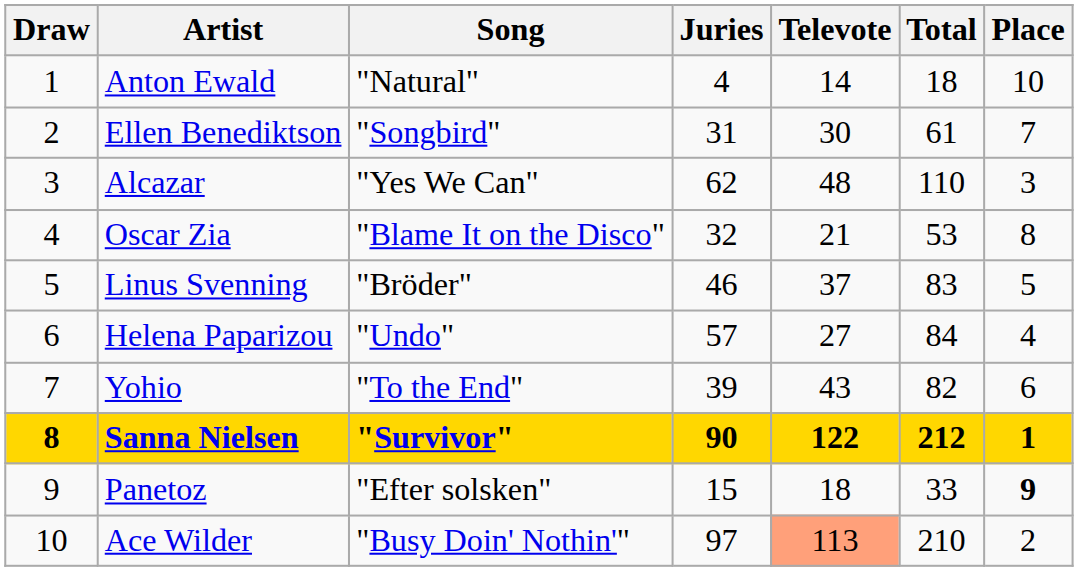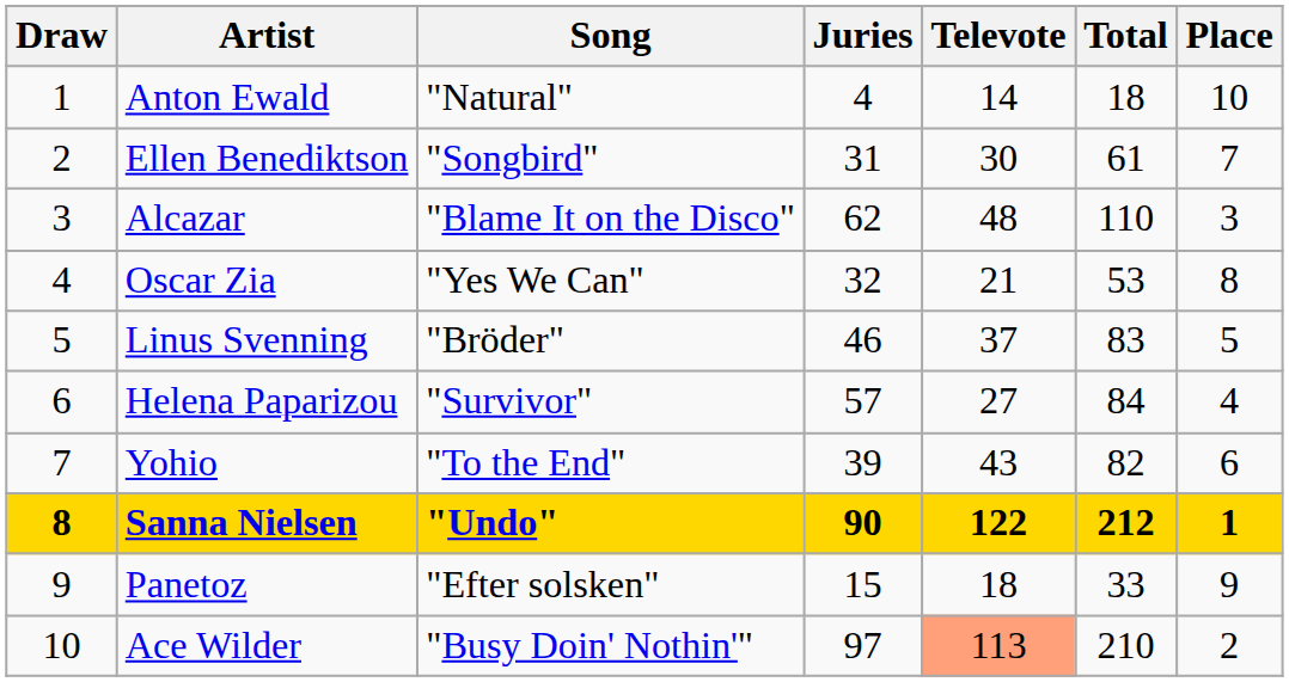 <table class="sortable wikitable" style="margin: 1em auto 1em auto; text-align:center;">
 <tr>
 <th>Draw</th>
 <th>Artist</th>
 <th>Song</th>
 <th>Juries</th>
 <th>Televote</th>
 <th>Total</th>
 <th>Place</th>
 </tr>
 <tr>
 <td>1</td>
 <td align="left"><a href='#'>Anton Ewald</a></td>
 <td align="left">"Natural"</td>
 <td>4</td>
 <td>14</td>
 <td>18</td>
 <td>10</td>
 </tr>
 <tr>
 <td>2</td>
 <td align="left"><a href='#'>Ellen Benediktson</a></td>
 <td align="left">"<a href='#'>Songbird</a>"</td>
 <td>31</td>
 <td>30</td>
 <td>61</td>
 <td>7</td>
 </tr>
 <tr>
 <td>3</td>
 <td align="left"><a href='#'>Alcazar</a></td>
-<td align="left">"Yes We Can"</td>
+<td align="left">"<a href='#'>Blame It on the Disco</a>"</td>
 <td>62</td>
 <td>48</td>
 <td>110</td>
 <td>3</td>
 </tr>
 <tr>
 <td>4</td>
 <td align="left"><a href='#'>Oscar Zia</a></td>
-<td align="left">"<a href='#'>Blame It on the Disco</a>"</td>
+<td align="left">"Yes We Can"</td>
 <td>32</td>
 <td>21</td>
 <td>53</td>
 <td>8</td>
 </tr>
 <tr>
 <td>5</td>
 <td align="left"><a href='#'>Linus Svenning</a></td>
 <td align="left">"Bröder"</td>
 <td>46</td>
 <td>37</td>
 <td>83</td>
 <td>5</td>
 </tr>
 <tr>
 <td>6</td>
 <td align="left"><a href='#'>Helena Paparizou</a></td>
-<td align="left">"<a href='#'>Undo</a>"</td>
+<td align="left">"<a href='#'>Survivor</a>"</td>
 <td>57</td>
 <td>27</td>
 <td>84</td>
 <td>4</td>
 </tr>
 <tr>
 <td>7</td>
 <td align="left"><a href='#'>Yohio</a></td>
 <td align="left">"<a href='#'>To the End</a>"</td>
 <td>39</td>
 <td>43</td>
 <td>82</td>
 <td>6</td>
 </tr>
 <tr style="font-weight:bold; background:gold;">
 <td>8</td>
 <td align="left"><a href='#'>Sanna Nielsen</a></td>
-<td align="left">"<a href='#'>Survivor</a>"</td>
+<td align="left">"<a href='#'>Undo</a>"</td>
 <td>90</td>
 <td>122</td>
 <td>212</td>
 <td>1</td>
 </tr>
 <tr>
 <td>9</td>
 <td align="left"><a href='#'>Panetoz</a></td>
 <td align="left">"Efter solsken"</td>
 <td>15</td>
 <td>18</td>
 <td>33</td>
-<td><strong>9</strong></td>
+<td>9</td>
 </tr>
 <tr>
 <td>10</td>
 <td align="left"><a href='#'>Ace Wilder</a></td>
 <td align="left">"<a href='#'>Busy Doin' Nothin'</a>"</td>
 <td>97</td>
 <td style="background: lightsalmon;">113</td>
 <td>210</td>
 <td>2</td>
 </tr>
 </table>
